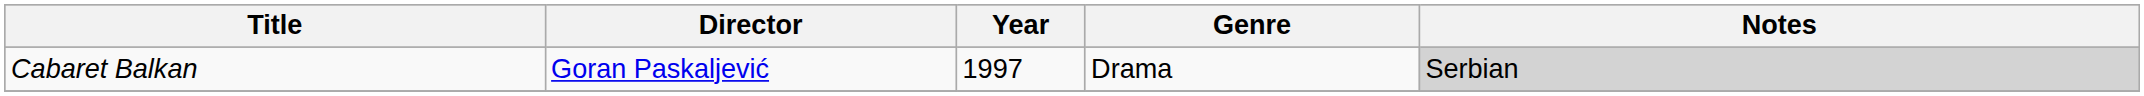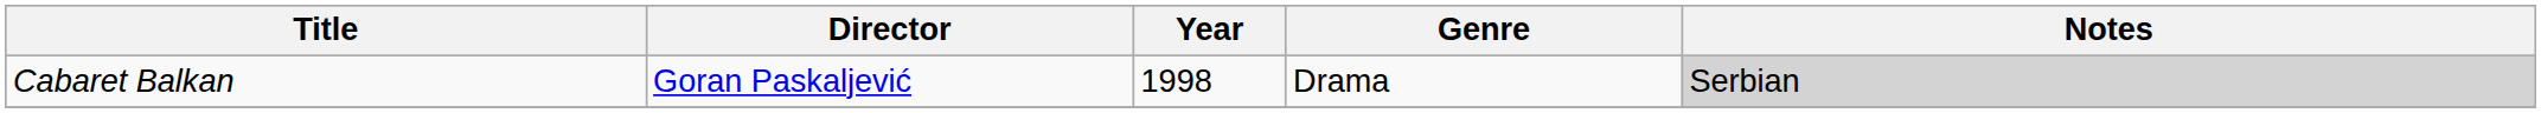 <table class="wikitable" width= "100%">
 <tr>
 <th width=21%>Title</th>
 <th width=16%>Director</th>
 <th width=5%>Year</th>
 <th width=13%>Genre</th>
 <th width=28%>Notes</th>
 </tr>
 <tr>
 <td><em>Cabaret Balkan</em></td>
 <td><a href='#'>Goran Paskaljević</a></td>
-<td>1997</td>
+<td>1998</td>
 <td>Drama</td>
 <td style="background: lightgrey;">Serbian</td>
 </tr>
 <tr>
 </tr>
 </table>
